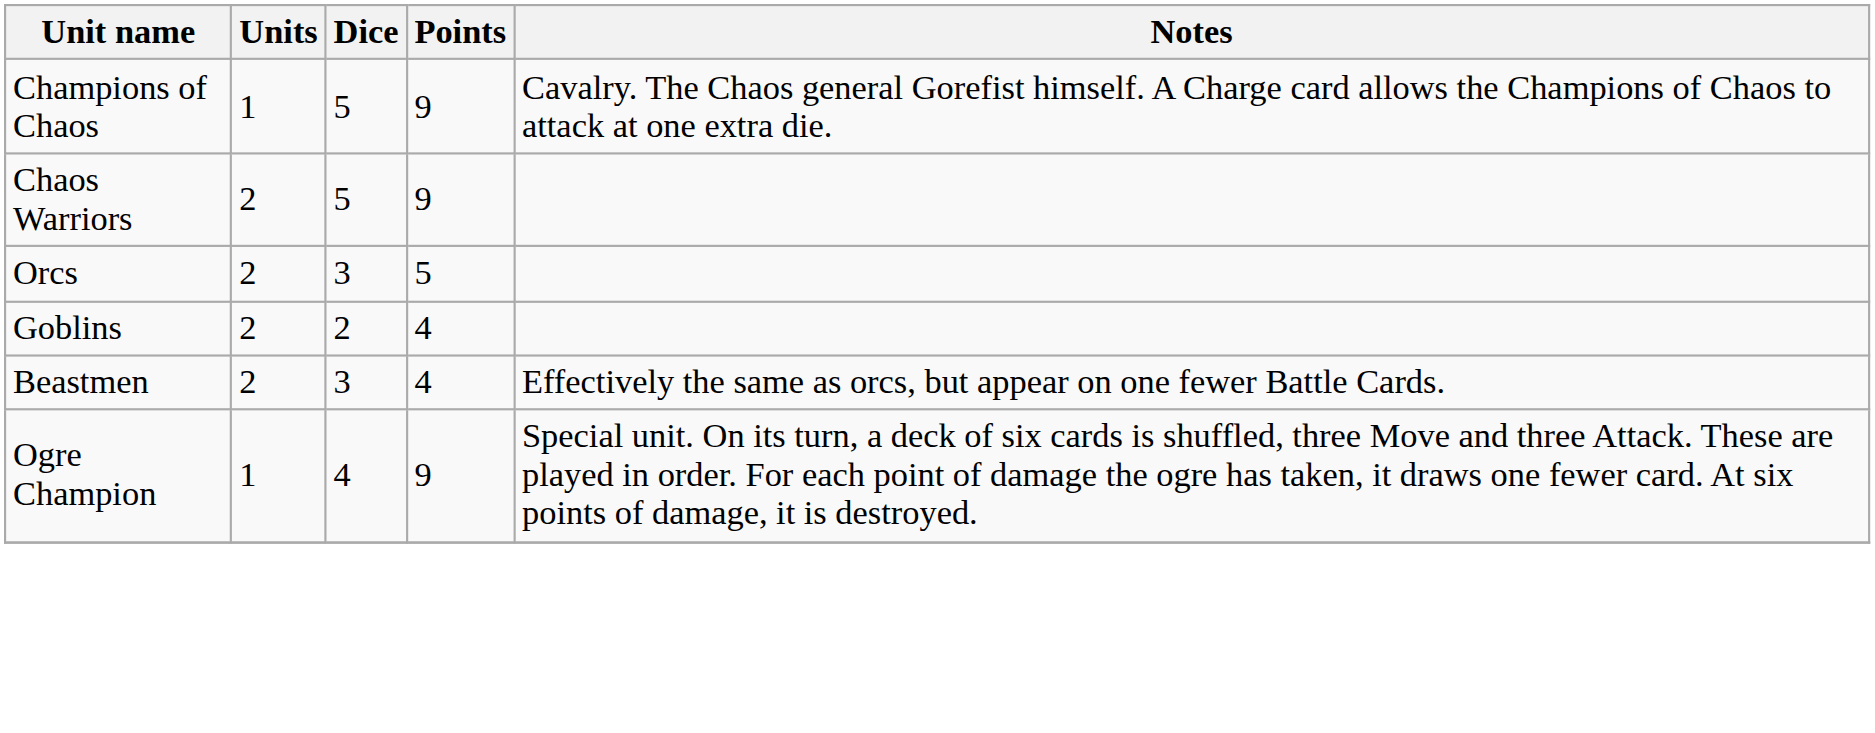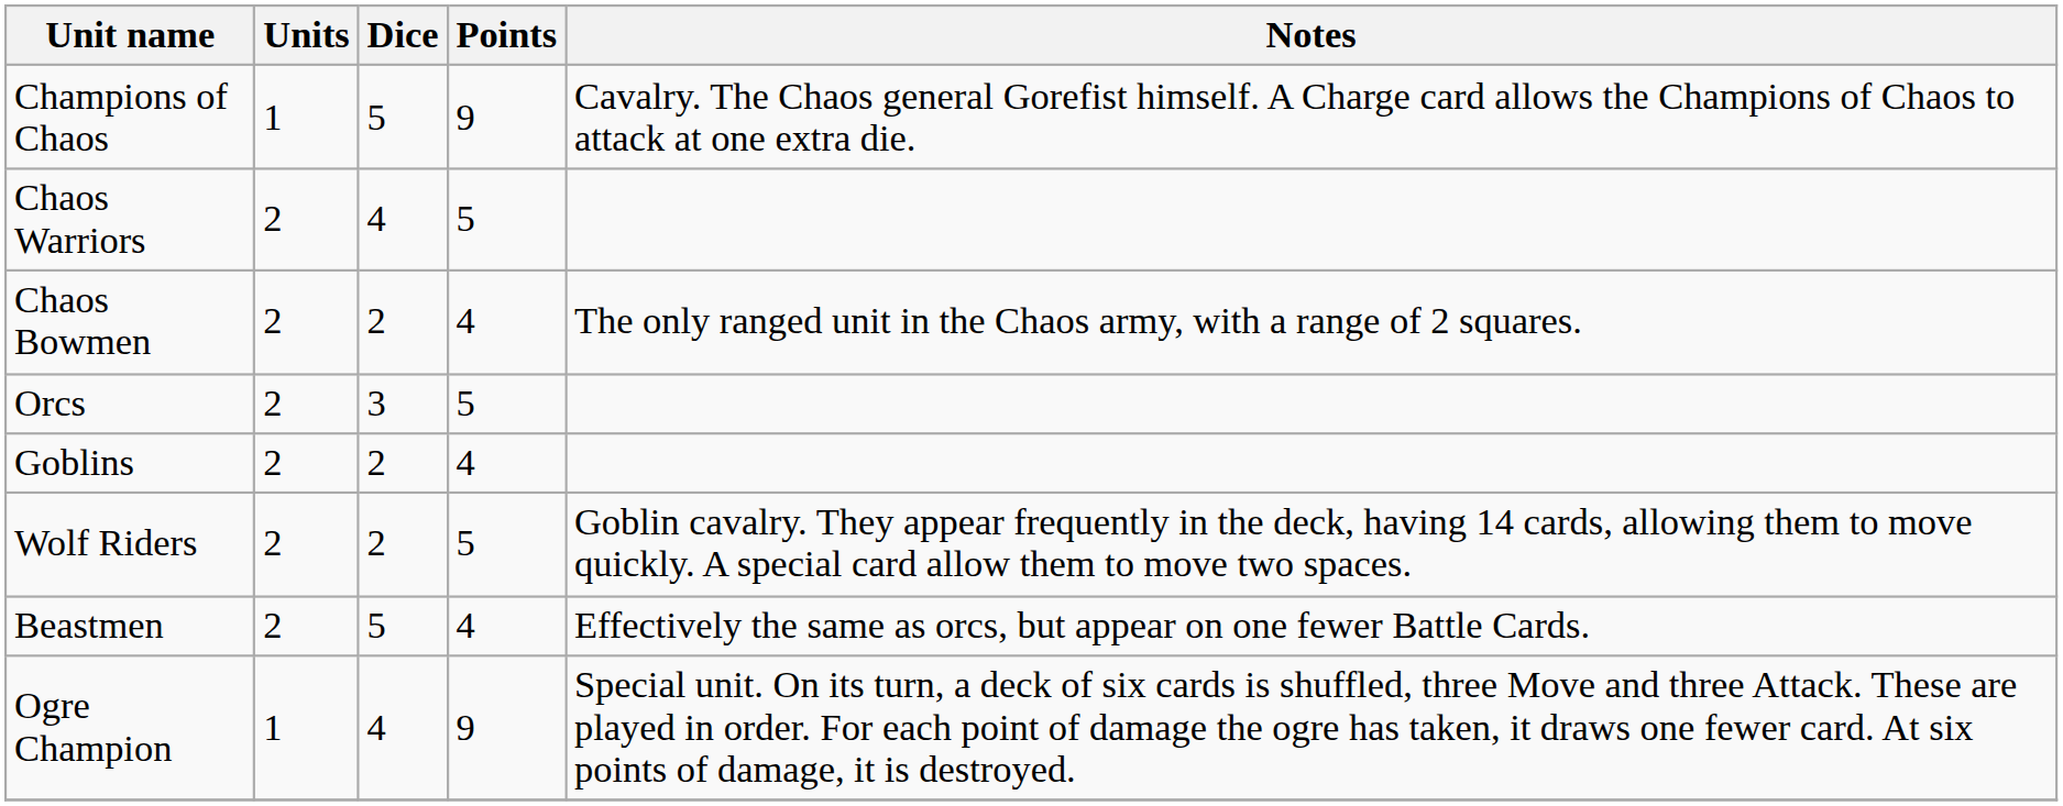 <table class="wikitable">
 <tr>
 <th>Unit name</th>
 <th>Units</th>
 <th>Dice</th>
 <th>Points</th>
 <th>Notes</th>
 </tr>
 <tr>
 <td>Champions of Chaos</td>
 <td>1</td>
 <td>5</td>
 <td>9</td>
 <td>Cavalry. The Chaos general Gorefist himself. A Charge card allows the Champions of Chaos to attack at one extra die.</td>
 </tr>
 <tr>
 <td>Chaos Warriors</td>
 <td>2</td>
+<td>4</td>
 <td>5</td>
-<td>9</td>
 <td></td>
+</tr>
+<tr>
+<td>Chaos Bowmen</td>
+<td>2</td>
+<td>2</td>
+<td>4</td>
+<td>The only ranged unit in the Chaos army, with a range of 2 squares.</td>
 </tr>
 <tr>
 <td>Orcs</td>
 <td>2</td>
 <td>3</td>
 <td>5</td>
 <td></td>
 </tr>
 <tr>
 <td>Goblins</td>
 <td>2</td>
 <td>2</td>
 <td>4</td>
 <td></td>
 </tr>
 <tr>
+<td>Wolf Riders</td>
+<td>2</td>
+<td>2</td>
+<td>5</td>
+<td>Goblin cavalry. They appear frequently in the deck, having 14 cards, allowing them to move quickly. A special card allow them to move two spaces.</td>
+</tr>
+<tr>
 <td>Beastmen</td>
 <td>2</td>
-<td>3</td>
+<td>5</td>
 <td>4</td>
 <td>Effectively the same as orcs, but appear on one fewer Battle Cards.</td>
 </tr>
 <tr>
 <td>Ogre Champion</td>
 <td>1</td>
 <td>4</td>
 <td>9</td>
 <td>Special unit. On its turn, a deck of six cards is shuffled, three Move and three Attack. These are played in order. For each point of damage the ogre has taken, it draws one fewer card. At six points of damage, it is destroyed.</td>
 </tr>
 <tr>
 </tr>
 </table>
